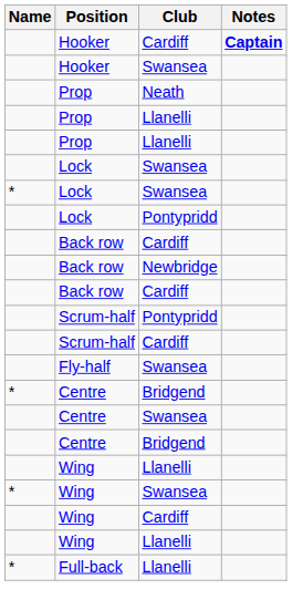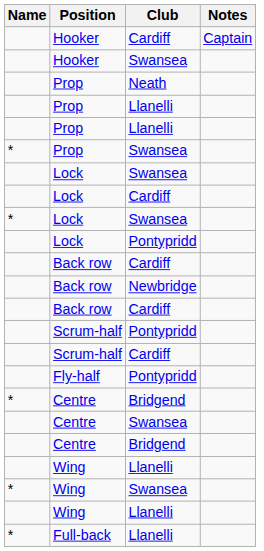 <table class="wikitable sortable">
 <tr>
 <th>Name</th>
 <th>Position</th>
 <th>Club</th>
 <th class="unsortable">Notes</th>
 </tr>
 <tr>
 <td></td>
 <td><a href='#'>Hooker</a></td>
 <td><a href='#'>Cardiff</a></td>
-<td><strong><a href='#'>Captain</a></strong></td>
+<td><a href='#'>Captain</a></td>
 </tr>
 <tr>
 <td></td>
 <td><a href='#'>Hooker</a></td>
 <td><a href='#'>Swansea</a></td>
 <td></td>
 </tr>
 <tr>
 <td></td>
 <td><a href='#'>Prop</a></td>
 <td><a href='#'>Neath</a></td>
 <td></td>
 </tr>
 <tr>
 <td></td>
 <td><a href='#'>Prop</a></td>
 <td><a href='#'>Llanelli</a></td>
 <td></td>
 </tr>
 <tr>
 <td></td>
 <td><a href='#'>Prop</a></td>
 <td><a href='#'>Llanelli</a></td>
 <td></td>
 </tr>
 <tr>
+<td>*</td>
+<td><a href='#'>Prop</a></td>
+<td><a href='#'>Swansea</a></td>
+<td></td>
+</tr>
+<tr>
 <td></td>
 <td><a href='#'>Lock</a></td>
 <td><a href='#'>Swansea</a></td>
+<td></td>
+</tr>
+<tr>
+<td></td>
+<td><a href='#'>Lock</a></td>
+<td><a href='#'>Cardiff</a></td>
 <td></td>
 </tr>
 <tr>
 <td>*</td>
 <td><a href='#'>Lock</a></td>
 <td><a href='#'>Swansea</a></td>
 <td></td>
 </tr>
 <tr>
 <td></td>
 <td><a href='#'>Lock</a></td>
 <td><a href='#'>Pontypridd</a></td>
 <td></td>
 </tr>
 <tr>
 <td></td>
 <td><a href='#'>Back row</a></td>
 <td><a href='#'>Cardiff</a></td>
 <td></td>
 </tr>
 <tr>
 <td></td>
 <td><a href='#'>Back row</a></td>
 <td><a href='#'>Newbridge</a></td>
 <td></td>
 </tr>
 <tr>
 <td></td>
 <td><a href='#'>Back row</a></td>
 <td><a href='#'>Cardiff</a></td>
 <td></td>
 </tr>
 <tr>
 <td></td>
 <td><a href='#'>Scrum-half</a></td>
 <td><a href='#'>Pontypridd</a></td>
 <td></td>
 </tr>
 <tr>
 <td></td>
 <td><a href='#'>Scrum-half</a></td>
 <td><a href='#'>Cardiff</a></td>
 <td></td>
 </tr>
 <tr>
 <td></td>
 <td><a href='#'>Fly-half</a></td>
-<td><a href='#'>Swansea</a></td>
+<td><a href='#'>Pontypridd</a></td>
 <td></td>
 </tr>
 <tr>
 <td>*</td>
 <td><a href='#'>Centre</a></td>
 <td><a href='#'>Bridgend</a></td>
 <td></td>
 </tr>
 <tr>
 <td></td>
 <td><a href='#'>Centre</a></td>
 <td><a href='#'>Swansea</a></td>
 <td></td>
 </tr>
 <tr>
 <td></td>
 <td><a href='#'>Centre</a></td>
 <td><a href='#'>Bridgend</a></td>
 <td></td>
 </tr>
 <tr>
 <td></td>
 <td><a href='#'>Wing</a></td>
 <td><a href='#'>Llanelli</a></td>
 <td></td>
 </tr>
 <tr>
 <td>*</td>
 <td><a href='#'>Wing</a></td>
 <td><a href='#'>Swansea</a></td>
 <td></td>
 </tr>
 <tr>
 <td></td>
 <td><a href='#'>Wing</a></td>
-<td><a href='#'>Cardiff</a></td>
-<td></td>
-</tr>
-<tr>
-<td></td>
-<td><a href='#'>Wing</a></td>
 <td><a href='#'>Llanelli</a></td>
 <td></td>
 </tr>
 <tr>
 <td>*</td>
 <td><a href='#'>Full-back</a></td>
 <td><a href='#'>Llanelli</a></td>
 <td></td>
 </tr>
 </table>
